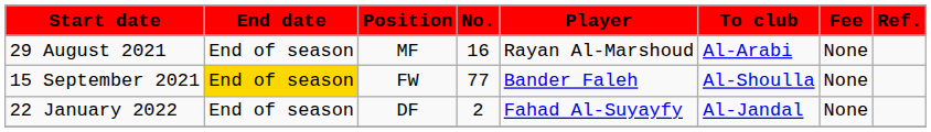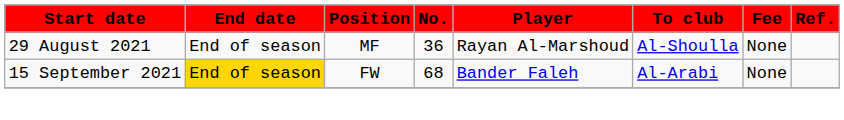 <table class="wikitable sortable">
 <tr>
 <th style="background:red; color:black;"><strong>Start date</strong></th>
 <th style="background:red; color:black;"><strong>End date</strong></th>
 <th style="background:red; color:black;"><strong>Position</strong></th>
 <th style="background:red; color:black;"><strong>No.</strong></th>
 <th style="background:red; color:black;"><strong>Player</strong></th>
 <th style="background:red; color:black;"><strong>To club</strong></th>
 <th style="background:red; color:black;"><strong>Fee</strong></th>
 <th style="background:red; color:black;"><strong>Ref.</strong></th>
 </tr>
 <tr>
 <td>29 August 2021</td>
 <td>End of season</td>
 <td style="text-align:center;">MF</td>
-<td style="text-align:center;">16</td>
+<td style="text-align:center;">36</td>
 <td style="text-align:left;"> Rayan Al-Marshoud</td>
-<td style="text-align:left;"> <a href='#'>Al-Arabi</a></td>
+<td style="text-align:left;"> <a href='#'>Al-Shoulla</a></td>
 <td>None</td>
 <td></td>
 </tr>
 <tr>
 <td>15 September 2021</td>
 <td style="background: gold;">End of season</td>
 <td style="text-align:center;">FW</td>
-<td style="text-align:center;">77</td>
+<td style="text-align:center;">68</td>
 <td style="text-align:left;"> <a href='#'>Bander Faleh</a></td>
-<td style="text-align:left;"> <a href='#'>Al-Shoulla</a></td>
-<td>None</td>
-<td></td>
-</tr>
-<tr>
-<td>22 January 2022</td>
-<td>End of season</td>
-<td style="text-align:center;">DF</td>
-<td style="text-align:center;">2</td>
-<td style="text-align:left;"> <a href='#'>Fahad Al-Suyayfy</a></td>
-<td style="text-align:left;"> <a href='#'>Al-Jandal</a></td>
+<td style="text-align:left;"> <a href='#'>Al-Arabi</a></td>
 <td>None</td>
 <td></td>
 </tr>
 <tr>
 </tr>
 </table>
